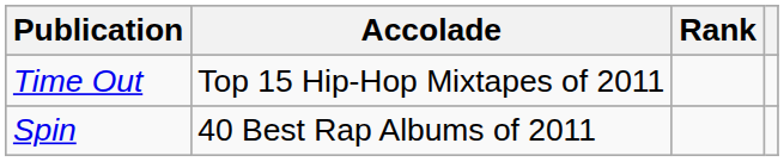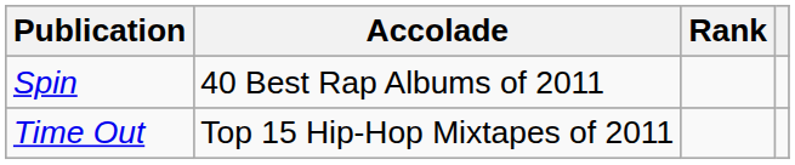 <table class="wikitable sortable">
 <tr>
 <th>Publication</th>
 <th>Accolade</th>
 <th>Rank</th>
 <th class="unsortable"></th>
 </tr>
 <tr>
+<td><em><a href='#'>Spin</a></em></td>
+<td>40 Best Rap Albums of 2011</td>
+<td></td>
+<td></td>
+</tr>
+<tr>
 <td><em><a href='#'>Time Out</a></em></td>
 <td>Top 15 Hip-Hop Mixtapes of 2011</td>
 <td></td>
 <td></td>
 </tr>
-<tr>
-<td><em><a href='#'>Spin</a></em></td>
-<td>40 Best Rap Albums of 2011</td>
-<td></td>
-<td></td>
-</tr>
 </table>
